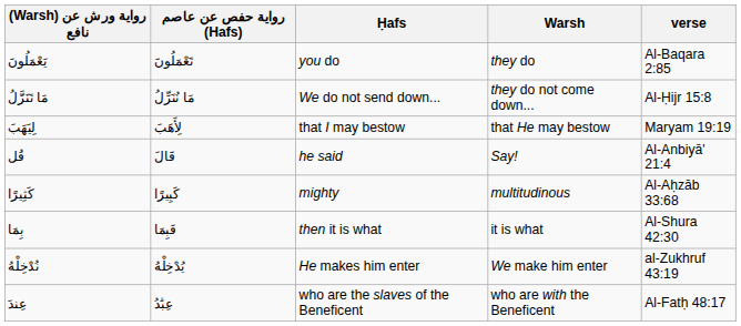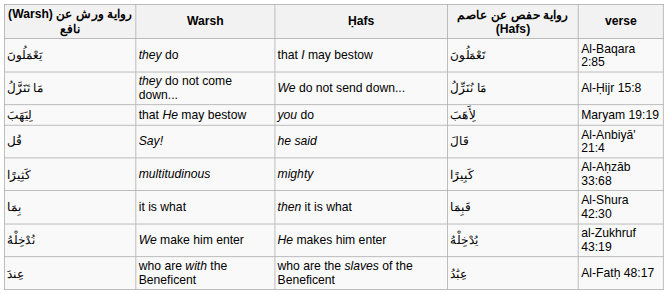 <table class="wikitable">
 <tr>
 <th>(Warsh) رواية ورش عن نافع</th>
+<th>Warsh</th>
+<th>Ḥafs</th>
 <th>رواية حفص عن عاصم (Hafs)</th>
-<th>Ḥafs</th>
-<th>Warsh</th>
 <th>verse</th>
 </tr>
 <tr>
 <td>يَعْمَلُونَ</td>
+<td><em>they</em> do</td>
+<td>that <em>I</em> may bestow</td>
 <td>تَعْمَلُونَ</td>
-<td><em>you</em> do</td>
-<td><em>they</em> do</td>
 <td>Al-Baqara 2:85</td>
 </tr>
 <tr>
 <td>مَا تَنَزَّلُ</td>
+<td><em>they</em> do not come down...</td>
+<td><em>We</em> do not send down...</td>
 <td>مَا نُنَزِّلُ</td>
-<td><em>We</em> do not send down...</td>
-<td><em>they</em> do not come down...</td>
 <td>Al-Ḥijr 15:8</td>
 </tr>
 <tr>
 <td>لِيَهَبَ</td>
+<td>that <em>He</em> may bestow</td>
+<td><em>you</em> do</td>
 <td>لِأَهَبَ</td>
-<td>that <em>I</em> may bestow</td>
-<td>that <em>He</em> may bestow</td>
 <td>Maryam 19:19</td>
 </tr>
 <tr>
 <td>قُل</td>
+<td><em>Say!</em></td>
+<td><em>he said</em></td>
 <td>قَالَ</td>
-<td><em>he said</em></td>
-<td><em>Say!</em></td>
 <td>Al-Anbiyā' 21:4</td>
 </tr>
 <tr>
 <td>كَثِيرًا</td>
+<td><em>multitudinous</em></td>
+<td><em>mighty</em></td>
 <td>كَبِيرًا</td>
-<td><em>mighty</em></td>
-<td><em>multitudinous</em></td>
 <td>Al-Aḥzāb 33:68</td>
 </tr>
 <tr>
 <td>بِمَا</td>
+<td>it is what</td>
+<td><em>then</em> it is what</td>
 <td>فَبِمَا</td>
-<td><em>then</em> it is what</td>
-<td>it is what</td>
 <td>Al-Shura 42:30</td>
 </tr>
 <tr>
 <td>نُدْخِلْهُ</td>
+<td><em>We</em> make him enter</td>
+<td><em>He</em> makes him enter</td>
 <td>يُدْخِلْهُ</td>
-<td><em>He</em> makes him enter</td>
-<td><em>We</em> make him enter</td>
 <td>al-Zukhruf 43:19</td>
 </tr>
 <tr>
 <td>عِندَ</td>
+<td>who are <em>with</em> the Beneficent</td>
+<td>who are the <em>slaves</em> of the Beneficent</td>
 <td>عِبَٰدُ</td>
-<td>who are the <em>slaves</em> of the Beneficent</td>
-<td>who are <em>with</em> the Beneficent</td>
 <td>Al-Fatḥ 48:17</td>
 </tr>
 </table>
